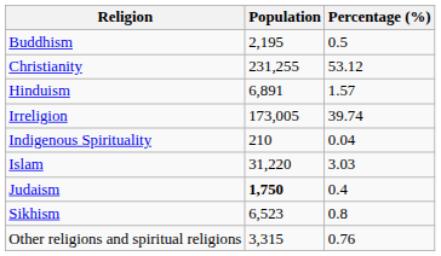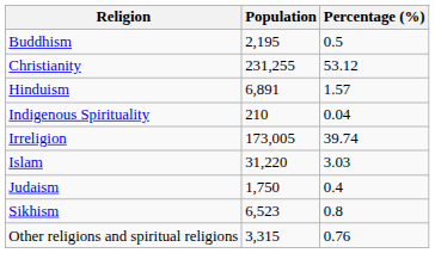 <table class="wikitable sortable">
 <tr>
 <th>Religion</th>
 <th>Population</th>
 <th>Percentage (%)</th>
 </tr>
 <tr>
 <td><a href='#'>Buddhism</a></td>
 <td>2,195</td>
 <td>0.5</td>
 </tr>
 <tr>
 <td><a href='#'>Christianity</a></td>
 <td>231,255</td>
 <td>53.12</td>
 </tr>
 <tr>
 <td><a href='#'>Hinduism</a></td>
 <td>6,891</td>
 <td>1.57</td>
 </tr>
 <tr>
+<td><a href='#'>Indigenous Spirituality</a></td>
+<td>210</td>
+<td>0.04</td>
+</tr>
+<tr>
 <td><a href='#'>Irreligion</a></td>
 <td>173,005</td>
 <td>39.74</td>
-</tr>
-<tr>
-<td><a href='#'>Indigenous Spirituality</a></td>
-<td>210</td>
-<td>0.04</td>
 </tr>
 <tr>
 <td><a href='#'>Islam</a></td>
 <td>31,220</td>
 <td>3.03</td>
 </tr>
 <tr>
 <td><a href='#'>Judaism</a></td>
-<td><strong>1,750</strong></td>
+<td>1,750</td>
 <td>0.4</td>
 </tr>
 <tr>
 <td><a href='#'>Sikhism</a></td>
 <td>6,523</td>
 <td>0.8</td>
 </tr>
 <tr>
 <td>Other religions and spiritual religions</td>
 <td>3,315</td>
 <td>0.76</td>
 </tr>
 </table>
